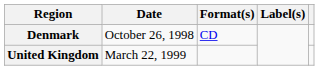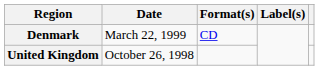 <table class="wikitable plainrowheaders">
 <tr>
 <th scope="col">Region</th>
 <th scope="col">Date</th>
 <th scope="col">Format(s)</th>
 <th scope="col">Label(s)</th>
 <th scope="col"></th>
 </tr>
 <tr>
 <th scope="row">Denmark</th>
-<td>October 26, 1998</td>
+<td>March 22, 1999</td>
 <td><a href='#'>CD</a></td>
 <td rowspan="2"></td>
 <td></td>
 </tr>
 <tr>
 <th scope="row">United Kingdom</th>
-<td>March 22, 1999</td>
+<td>October 26, 1998</td>
 <td></td>
 <td></td>
 </tr>
 </table>
